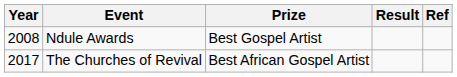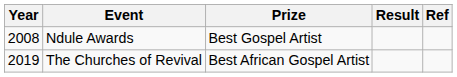 <table class="wikitable">
 <tr>
 <th>Year</th>
 <th>Event</th>
 <th>Prize</th>
 <th>Result</th>
 <th>Ref</th>
 </tr>
 <tr>
 <td>2008</td>
 <td>Ndule Awards</td>
 <td>Best Gospel Artist</td>
 <td></td>
 <td></td>
 </tr>
 <tr>
-<td>2017</td>
+<td>2019</td>
 <td>The Churches of Revival</td>
 <td>Best African Gospel Artist</td>
 <td></td>
 <td></td>
 </tr>
 </table>
